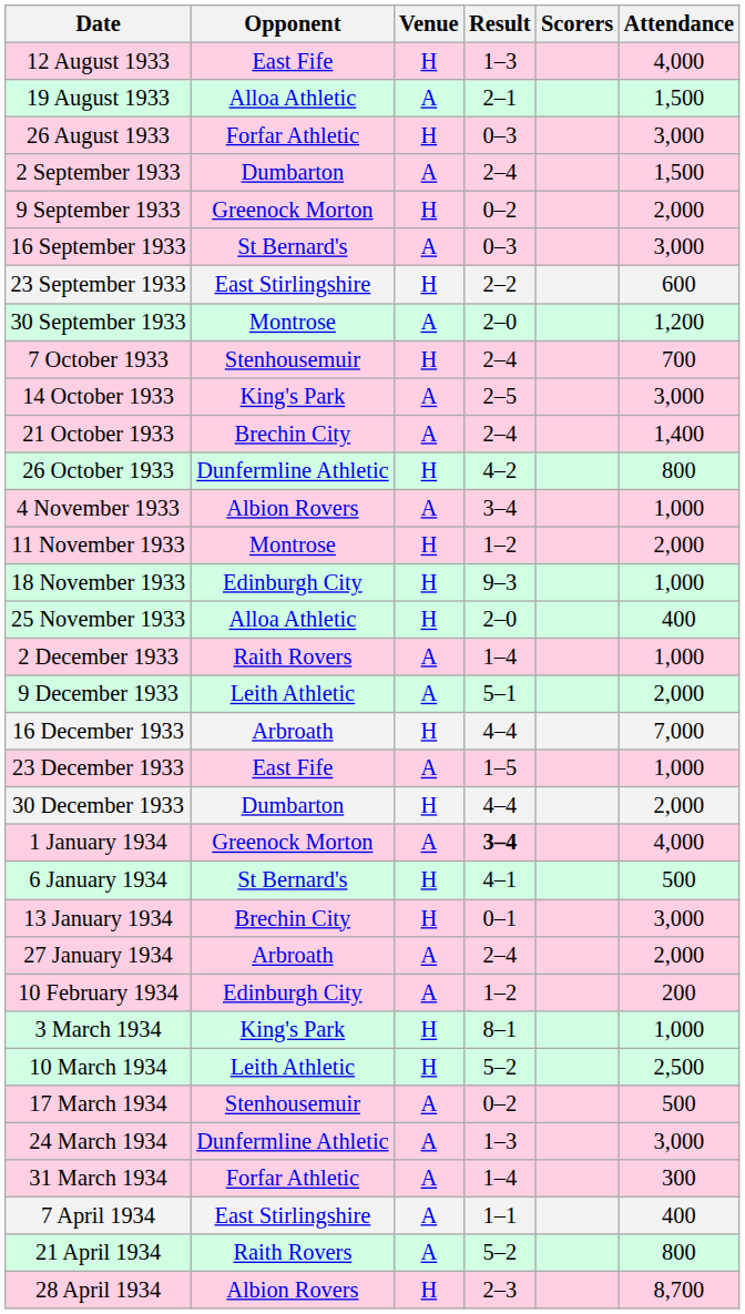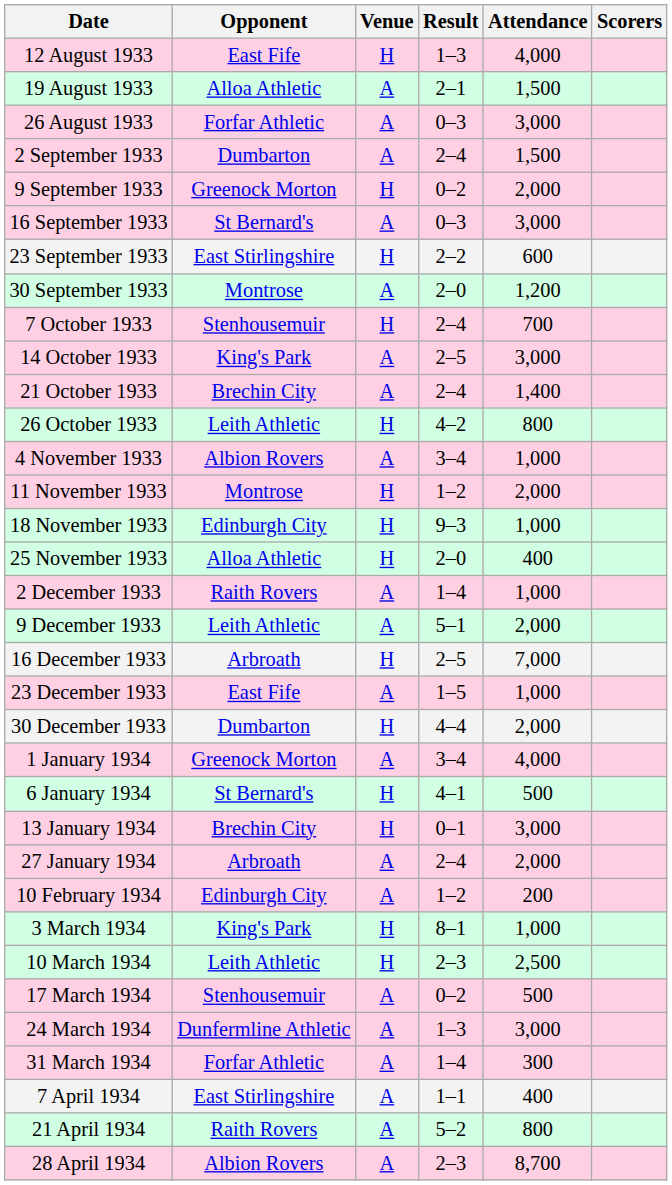 <table class="wikitable sortable" style="font-size:95%; text-align:center">
 <tr>
 <th>Date</th>
 <th>Opponent</th>
 <th>Venue</th>
 <th>Result</th>
+<th>Attendance</th>
 <th>Scorers</th>
-<th>Attendance</th>
 </tr>
 <tr bgcolor = "#ffd0e3">
 <td>12 August 1933</td>
 <td><a href='#'>East Fife</a></td>
 <td><a href='#'>H</a></td>
 <td>1–3</td>
+<td>4,000</td>
 <td></td>
-<td>4,000</td>
 </tr>
 <tr bgcolor = "#d0ffe3">
 <td>19 August 1933</td>
 <td><a href='#'>Alloa Athletic</a></td>
 <td><a href='#'>A</a></td>
 <td>2–1</td>
+<td>1,500</td>
 <td></td>
-<td>1,500</td>
 </tr>
 <tr bgcolor = "#ffd0e3">
 <td>26 August 1933</td>
 <td><a href='#'>Forfar Athletic</a></td>
-<td><a href='#'>H</a></td>
+<td><a href='#'>A</a></td>
 <td>0–3</td>
+<td>3,000</td>
 <td></td>
-<td>3,000</td>
 </tr>
 <tr bgcolor = "#ffd0e3">
 <td>2 September 1933</td>
 <td><a href='#'>Dumbarton</a></td>
 <td><a href='#'>A</a></td>
 <td>2–4</td>
+<td>1,500</td>
 <td></td>
-<td>1,500</td>
 </tr>
 <tr bgcolor = "#ffd0e3">
 <td>9 September 1933</td>
 <td><a href='#'>Greenock Morton</a></td>
 <td><a href='#'>H</a></td>
 <td>0–2</td>
+<td>2,000</td>
 <td></td>
-<td>2,000</td>
 </tr>
 <tr bgcolor = "#ffd0e3">
 <td>16 September 1933</td>
 <td><a href='#'>St Bernard's</a></td>
 <td><a href='#'>A</a></td>
 <td>0–3</td>
+<td>3,000</td>
 <td></td>
-<td>3,000</td>
 </tr>
 <tr bgcolor = "#f3f3f3">
 <td>23 September 1933</td>
 <td><a href='#'>East Stirlingshire</a></td>
 <td><a href='#'>H</a></td>
 <td>2–2</td>
+<td>600</td>
 <td></td>
-<td>600</td>
 </tr>
 <tr bgcolor = "#d0ffe3">
 <td>30 September 1933</td>
 <td><a href='#'>Montrose</a></td>
 <td><a href='#'>A</a></td>
 <td>2–0</td>
+<td>1,200</td>
 <td></td>
-<td>1,200</td>
 </tr>
 <tr bgcolor = "#ffd0e3">
 <td>7 October 1933</td>
 <td><a href='#'>Stenhousemuir</a></td>
 <td><a href='#'>H</a></td>
 <td>2–4</td>
+<td>700</td>
 <td></td>
-<td>700</td>
 </tr>
 <tr bgcolor = "#ffd0e3">
 <td>14 October 1933</td>
 <td><a href='#'>King's Park</a></td>
 <td><a href='#'>A</a></td>
 <td>2–5</td>
+<td>3,000</td>
 <td></td>
-<td>3,000</td>
 </tr>
 <tr bgcolor = "#ffd0e3">
 <td>21 October 1933</td>
 <td><a href='#'>Brechin City</a></td>
 <td><a href='#'>A</a></td>
 <td>2–4</td>
+<td>1,400</td>
 <td></td>
-<td>1,400</td>
 </tr>
 <tr bgcolor = "#d0ffe3">
 <td>26 October 1933</td>
-<td><a href='#'>Dunfermline Athletic</a></td>
+<td><a href='#'>Leith Athletic</a></td>
 <td><a href='#'>H</a></td>
 <td>4–2</td>
+<td>800</td>
 <td></td>
-<td>800</td>
 </tr>
 <tr bgcolor = "#ffd0e3">
 <td>4 November 1933</td>
 <td><a href='#'>Albion Rovers</a></td>
 <td><a href='#'>A</a></td>
 <td>3–4</td>
+<td>1,000</td>
 <td></td>
-<td>1,000</td>
 </tr>
 <tr bgcolor = "#ffd0e3">
 <td>11 November 1933</td>
 <td><a href='#'>Montrose</a></td>
 <td><a href='#'>H</a></td>
 <td>1–2</td>
+<td>2,000</td>
 <td></td>
-<td>2,000</td>
 </tr>
 <tr bgcolor = "#d0ffe3">
 <td>18 November 1933</td>
 <td><a href='#'>Edinburgh City</a></td>
 <td><a href='#'>H</a></td>
 <td>9–3</td>
+<td>1,000</td>
 <td></td>
-<td>1,000</td>
 </tr>
 <tr bgcolor = "#d0ffe3">
 <td>25 November 1933</td>
 <td><a href='#'>Alloa Athletic</a></td>
 <td><a href='#'>H</a></td>
 <td>2–0</td>
+<td>400</td>
 <td></td>
-<td>400</td>
 </tr>
 <tr bgcolor = "#ffd0e3">
 <td>2 December 1933</td>
 <td><a href='#'>Raith Rovers</a></td>
 <td><a href='#'>A</a></td>
 <td>1–4</td>
+<td>1,000</td>
 <td></td>
-<td>1,000</td>
 </tr>
 <tr bgcolor = "#d0ffe3">
 <td>9 December 1933</td>
 <td><a href='#'>Leith Athletic</a></td>
 <td><a href='#'>A</a></td>
 <td>5–1</td>
+<td>2,000</td>
 <td></td>
-<td>2,000</td>
 </tr>
 <tr bgcolor = "#f3f3f3">
 <td>16 December 1933</td>
 <td><a href='#'>Arbroath</a></td>
 <td><a href='#'>H</a></td>
-<td>4–4</td>
+<td>2–5</td>
+<td>7,000</td>
 <td></td>
-<td>7,000</td>
 </tr>
 <tr bgcolor = "#ffd0e3">
 <td>23 December 1933</td>
 <td><a href='#'>East Fife</a></td>
 <td><a href='#'>A</a></td>
 <td>1–5</td>
+<td>1,000</td>
 <td></td>
-<td>1,000</td>
 </tr>
 <tr bgcolor = "#f3f3f3">
 <td>30 December 1933</td>
 <td><a href='#'>Dumbarton</a></td>
 <td><a href='#'>H</a></td>
 <td>4–4</td>
+<td>2,000</td>
 <td></td>
-<td>2,000</td>
 </tr>
 <tr bgcolor = "#ffd0e3">
 <td>1 January 1934</td>
 <td><a href='#'>Greenock Morton</a></td>
 <td><a href='#'>A</a></td>
-<td><strong>3–4</strong></td>
+<td>3–4</td>
+<td>4,000</td>
 <td></td>
-<td>4,000</td>
 </tr>
 <tr bgcolor = "#d0ffe3">
 <td>6 January 1934</td>
 <td><a href='#'>St Bernard's</a></td>
 <td><a href='#'>H</a></td>
 <td>4–1</td>
+<td>500</td>
 <td></td>
-<td>500</td>
 </tr>
 <tr bgcolor = "#ffd0e3">
 <td>13 January 1934</td>
 <td><a href='#'>Brechin City</a></td>
 <td><a href='#'>H</a></td>
 <td>0–1</td>
+<td>3,000</td>
 <td></td>
-<td>3,000</td>
 </tr>
 <tr bgcolor = "#ffd0e3">
 <td>27 January 1934</td>
 <td><a href='#'>Arbroath</a></td>
 <td><a href='#'>A</a></td>
 <td>2–4</td>
+<td>2,000</td>
 <td></td>
-<td>2,000</td>
 </tr>
 <tr bgcolor = "#ffd0e3">
 <td>10 February 1934</td>
 <td><a href='#'>Edinburgh City</a></td>
 <td><a href='#'>A</a></td>
 <td>1–2</td>
+<td>200</td>
 <td></td>
-<td>200</td>
 </tr>
 <tr bgcolor = "#d0ffe3">
 <td>3 March 1934</td>
 <td><a href='#'>King's Park</a></td>
 <td><a href='#'>H</a></td>
 <td>8–1</td>
+<td>1,000</td>
 <td></td>
-<td>1,000</td>
 </tr>
 <tr bgcolor = "#d0ffe3">
 <td>10 March 1934</td>
 <td><a href='#'>Leith Athletic</a></td>
 <td><a href='#'>H</a></td>
-<td>5–2</td>
+<td>2–3</td>
+<td>2,500</td>
 <td></td>
-<td>2,500</td>
 </tr>
 <tr bgcolor = "#ffd0e3">
 <td>17 March 1934</td>
 <td><a href='#'>Stenhousemuir</a></td>
 <td><a href='#'>A</a></td>
 <td>0–2</td>
+<td>500</td>
 <td></td>
-<td>500</td>
 </tr>
 <tr bgcolor = "#ffd0e3">
 <td>24 March 1934</td>
 <td><a href='#'>Dunfermline Athletic</a></td>
 <td><a href='#'>A</a></td>
 <td>1–3</td>
+<td>3,000</td>
 <td></td>
-<td>3,000</td>
 </tr>
 <tr bgcolor = "#ffd0e3">
 <td>31 March 1934</td>
 <td><a href='#'>Forfar Athletic</a></td>
 <td><a href='#'>A</a></td>
 <td>1–4</td>
+<td>300</td>
 <td></td>
-<td>300</td>
 </tr>
 <tr bgcolor = "#f3f3f3">
 <td>7 April 1934</td>
 <td><a href='#'>East Stirlingshire</a></td>
 <td><a href='#'>A</a></td>
 <td>1–1</td>
+<td>400</td>
 <td></td>
-<td>400</td>
 </tr>
 <tr bgcolor = "#d0ffe3">
 <td>21 April 1934</td>
 <td><a href='#'>Raith Rovers</a></td>
 <td><a href='#'>A</a></td>
 <td>5–2</td>
+<td>800</td>
 <td></td>
-<td>800</td>
 </tr>
 <tr bgcolor = "#ffd0e3">
 <td>28 April 1934</td>
 <td><a href='#'>Albion Rovers</a></td>
-<td><a href='#'>H</a></td>
+<td><a href='#'>A</a></td>
 <td>2–3</td>
+<td>8,700</td>
 <td></td>
-<td>8,700</td>
 </tr>
 </table>
